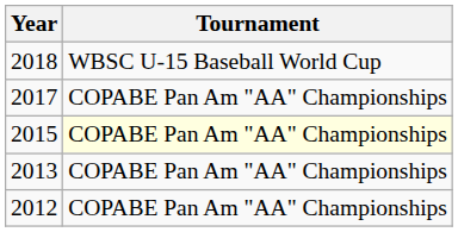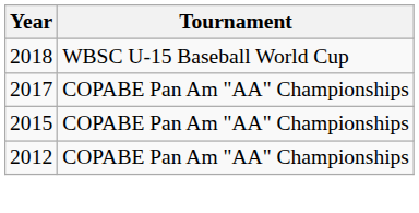 <table class="wikitable">
 <tr>
 <th>Year</th>
 <th>Tournament</th>
 </tr>
 <tr>
 <td>2018</td>
 <td>WBSC U-15 Baseball World Cup</td>
 </tr>
 <tr>
 <td>2017</td>
 <td>COPABE Pan Am "AA" Championships</td>
 </tr>
 <tr>
 <td>2015</td>
-<td style="background: lightyellow;">COPABE Pan Am "AA" Championships</td>
-</tr>
-<tr>
-<td>2013</td>
 <td>COPABE Pan Am "AA" Championships</td>
 </tr>
 <tr>
 <td>2012</td>
 <td>COPABE Pan Am "AA" Championships</td>
 </tr>
 </table>
